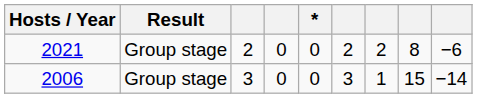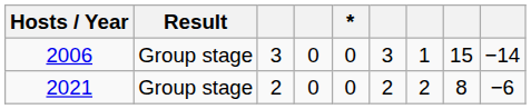 <table class="wikitable" style="text-align: center;font-size:95%;">
 <tr>
 <th>Hosts / Year</th>
 <th>Result</th>
 <th width=20></th>
 <th width=20></th>
 <th width=20>*</th>
 <th width=20></th>
 <th width=20></th>
 <th width=20></th>
 <th width=20></th>
 </tr>
 <tr>
+<td> <a href='#'>2006</a></td>
+<td>Group stage</td>
+<td>3</td>
+<td>0</td>
+<td>0</td>
+<td>3</td>
+<td>1</td>
+<td>15</td>
+<td>−14</td>
+</tr>
+<tr>
 <td> <a href='#'>2021</a></td>
 <td>Group stage</td>
 <td>2</td>
 <td>0</td>
 <td>0</td>
 <td>2</td>
 <td>2</td>
 <td>8</td>
 <td>−6</td>
 </tr>
-<tr>
-<td> <a href='#'>2006</a></td>
-<td>Group stage</td>
-<td>3</td>
-<td>0</td>
-<td>0</td>
-<td>3</td>
-<td>1</td>
-<td>15</td>
-<td>−14</td>
-</tr>
 </table>
